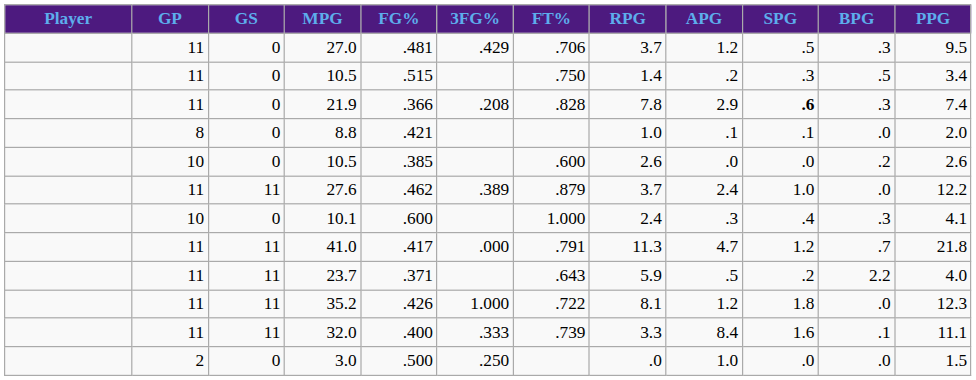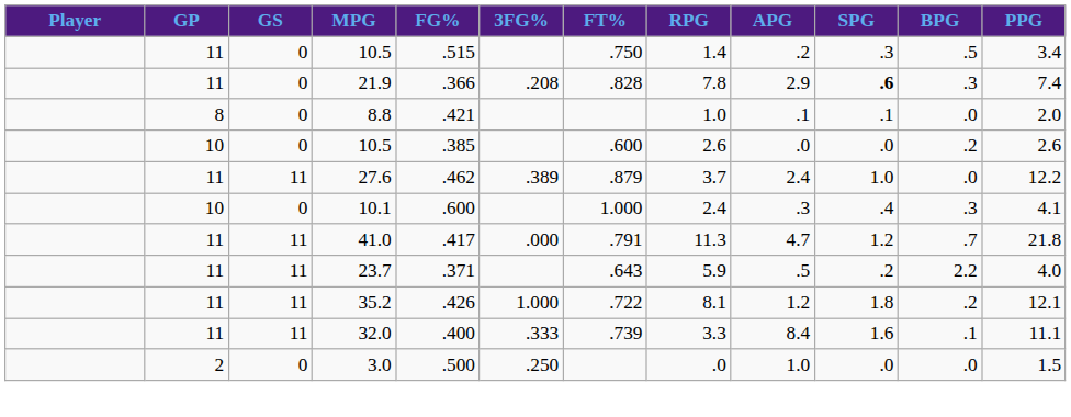 <table class="wikitable sortable" style="text-align:right; font-size: 90%">
 <tr>
 <th style="background:#4D1A7F; color:#5DADEC" width="10%">Player</th>
 <th style="background:#4D1A7F; color:#5DADEC" width="6%">GP</th>
 <th style="background:#4D1A7F; color:#5DADEC" width="6%">GS</th>
 <th style="background:#4D1A7F; color:#5DADEC" width="6%">MPG</th>
 <th style="background:#4D1A7F; color:#5DADEC" width="6%">FG%</th>
 <th style="background:#4D1A7F; color:#5DADEC" width="6%">3FG%</th>
 <th style="background:#4D1A7F; color:#5DADEC" width="6%">FT%</th>
 <th style="background:#4D1A7F; color:#5DADEC" width="6%">RPG</th>
 <th style="background:#4D1A7F; color:#5DADEC" width="6%">APG</th>
 <th style="background:#4D1A7F; color:#5DADEC" width="6%">SPG</th>
 <th style="background:#4D1A7F; color:#5DADEC" width="6%">BPG</th>
 <th style="background:#4D1A7F; color:#5DADEC" width="6%">PPG</th>
-</tr>
-<tr>
-<td style="text-align:left;"></td>
-<td>11</td>
-<td>0</td>
-<td>27.0</td>
-<td>.481</td>
-<td>.429</td>
-<td>.706</td>
-<td>3.7</td>
-<td>1.2</td>
-<td>.5</td>
-<td>.3</td>
-<td>9.5</td>
 </tr>
 <tr>
 <td style="text-align:left;"></td>
 <td>11</td>
 <td>0</td>
 <td>10.5</td>
 <td>.515</td>
 <td></td>
 <td>.750</td>
 <td>1.4</td>
 <td>.2</td>
 <td>.3</td>
 <td>.5</td>
 <td>3.4</td>
 </tr>
 <tr>
 <td style="text-align:left;"></td>
 <td>11</td>
 <td>0</td>
 <td>21.9</td>
 <td>.366</td>
 <td>.208</td>
 <td>.828</td>
 <td>7.8</td>
 <td>2.9</td>
 <td><strong>.6</strong></td>
 <td>.3</td>
 <td>7.4</td>
 </tr>
 <tr>
 <td style="text-align:left;"></td>
 <td>8</td>
 <td>0</td>
 <td>8.8</td>
 <td>.421</td>
 <td></td>
 <td></td>
 <td>1.0</td>
 <td>.1</td>
 <td>.1</td>
 <td>.0</td>
 <td>2.0</td>
 </tr>
 <tr>
 <td style="text-align:left;"></td>
 <td>10</td>
 <td>0</td>
 <td>10.5</td>
 <td>.385</td>
 <td></td>
 <td>.600</td>
 <td>2.6</td>
 <td>.0</td>
 <td>.0</td>
 <td>.2</td>
 <td>2.6</td>
 </tr>
 <tr>
 <td style="text-align:left;"></td>
 <td>11</td>
 <td>11</td>
 <td>27.6</td>
 <td>.462</td>
 <td>.389</td>
 <td>.879</td>
 <td>3.7</td>
 <td>2.4</td>
 <td>1.0</td>
 <td>.0</td>
 <td>12.2</td>
 </tr>
 <tr>
 <td style="text-align:left;"></td>
 <td>10</td>
 <td>0</td>
 <td>10.1</td>
 <td>.600</td>
 <td></td>
 <td>1.000</td>
 <td>2.4</td>
 <td>.3</td>
 <td>.4</td>
 <td>.3</td>
 <td>4.1</td>
 </tr>
 <tr>
 <td style="text-align:left;"></td>
 <td>11</td>
 <td>11</td>
 <td>41.0</td>
 <td>.417</td>
 <td>.000</td>
 <td>.791</td>
 <td>11.3</td>
 <td>4.7</td>
 <td>1.2</td>
 <td>.7</td>
 <td>21.8</td>
 </tr>
 <tr>
 <td style="text-align:left;"></td>
 <td>11</td>
 <td>11</td>
 <td>23.7</td>
 <td>.371</td>
 <td></td>
 <td>.643</td>
 <td>5.9</td>
 <td>.5</td>
 <td>.2</td>
 <td>2.2</td>
 <td>4.0</td>
 </tr>
 <tr>
 <td style="text-align:left;"></td>
 <td>11</td>
 <td>11</td>
 <td>35.2</td>
 <td>.426</td>
 <td>1.000</td>
 <td>.722</td>
 <td>8.1</td>
 <td>1.2</td>
 <td>1.8</td>
-<td>.0</td>
-<td>12.3</td>
+<td>.2</td>
+<td>12.1</td>
 </tr>
 <tr>
 <td style="text-align:left;"></td>
 <td>11</td>
 <td>11</td>
 <td>32.0</td>
 <td>.400</td>
 <td>.333</td>
 <td>.739</td>
 <td>3.3</td>
 <td>8.4</td>
 <td>1.6</td>
 <td>.1</td>
 <td>11.1</td>
 </tr>
 <tr>
 <td style="text-align:left;"></td>
 <td>2</td>
 <td>0</td>
 <td>3.0</td>
 <td>.500</td>
 <td>.250</td>
 <td></td>
 <td>.0</td>
 <td>1.0</td>
 <td>.0</td>
 <td>.0</td>
 <td>1.5</td>
 </tr>
 </table>
